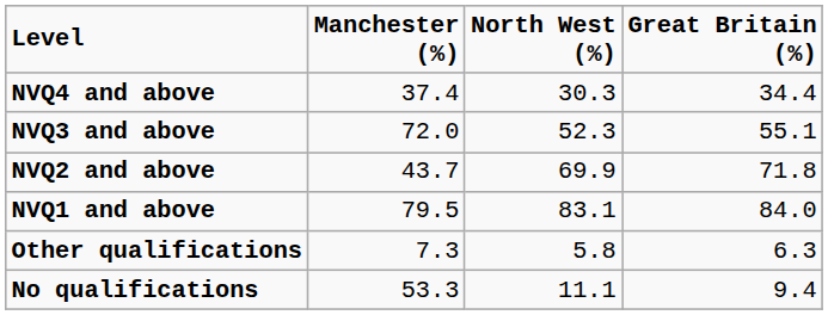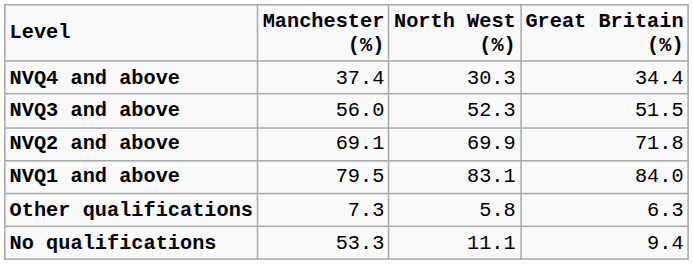 <table class="wikitable" border="1" align=>
 <tr>
 <td><strong>Level </strong></td>
 <td align=right><strong>Manchester <br>(%)</strong></td>
 <td align=right><strong>North West <br>(%)</strong></td>
 <td align=right><strong>Great Britain <br>(%)</strong></td>
 </tr>
 <tr>
 <td><strong>NVQ4 and above</strong></td>
 <td align=right>37.4</td>
 <td align=right>30.3</td>
 <td align=right>34.4</td>
 </tr>
 <tr>
 <td><strong>NVQ3 and above</strong></td>
-<td align=right>72.0</td>
+<td align=right>56.0</td>
 <td align=right>52.3</td>
-<td align=right>55.1</td>
+<td align=right>51.5</td>
 </tr>
 <tr>
 <td><strong>NVQ2 and above </strong></td>
-<td align=right>43.7</td>
+<td align=right>69.1</td>
 <td align=right>69.9</td>
 <td align=right>71.8</td>
 </tr>
 <tr>
 <td><strong>NVQ1 and above</strong></td>
 <td align=right>79.5</td>
 <td align=right>83.1</td>
 <td align=right>84.0</td>
 </tr>
 <tr>
 <td><strong>Other qualifications </strong></td>
 <td align=right>7.3</td>
 <td align=right>5.8</td>
 <td align=right>6.3</td>
 </tr>
 <tr>
 <td><strong>No qualifications</strong></td>
 <td align=right>53.3</td>
 <td align=right>11.1</td>
 <td align=right>9.4</td>
 </tr>
 </table>
